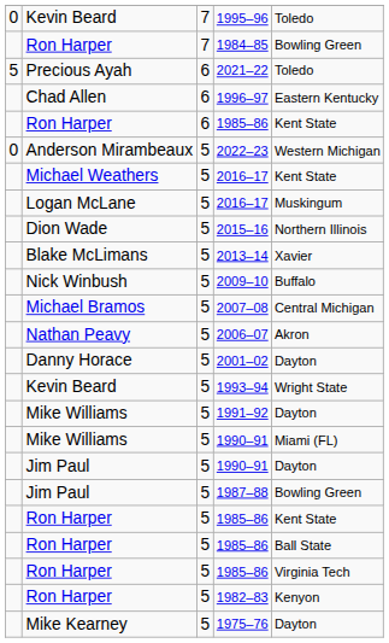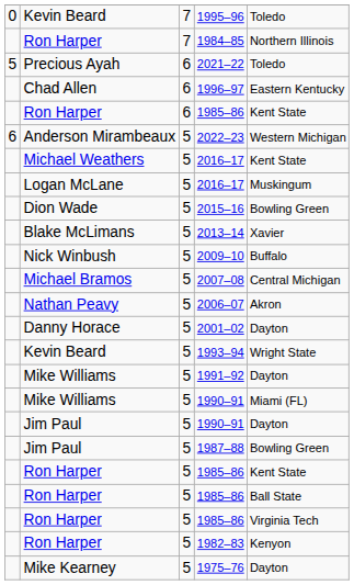 <table class="wikitable">
 <tr>
 </tr>
 <tr>
 <td>0</td>
 <td>Kevin Beard</td>
 <td>7</td>
 <td style="font-size:80%;"><a href='#'>1995–96</a></td>
 <td style="font-size:80%;">Toledo</td>
 </tr>
 <tr>
 <td></td>
 <td><a href='#'>Ron Harper</a></td>
 <td>7</td>
 <td style="font-size:80%;"><a href='#'>1984–85</a></td>
-<td style="font-size:80%;">Bowling Green</td>
+<td style="font-size:80%;">Northern Illinois</td>
 </tr>
 <tr>
 <td>5</td>
 <td>Precious Ayah</td>
 <td>6</td>
 <td style="font-size:80%;"><a href='#'>2021–22</a></td>
 <td style="font-size:80%;">Toledo</td>
 </tr>
 <tr>
 <td></td>
 <td>Chad Allen</td>
 <td>6</td>
 <td style="font-size:80%;"><a href='#'>1996–97</a></td>
 <td style="font-size:80%;">Eastern Kentucky</td>
 </tr>
 <tr>
 <td></td>
 <td><a href='#'>Ron Harper</a></td>
 <td>6</td>
 <td style="font-size:80%;"><a href='#'>1985–86</a></td>
 <td style="font-size:80%;">Kent State</td>
 </tr>
 <tr>
-<td>0</td>
+<td>6</td>
 <td>Anderson Mirambeaux</td>
 <td>5</td>
 <td style="font-size:80%;"><a href='#'>2022–23</a></td>
 <td style="font-size:80%;">Western Michigan</td>
 </tr>
 <tr>
 <td></td>
 <td><a href='#'>Michael Weathers</a></td>
 <td>5</td>
 <td style="font-size:80%;"><a href='#'>2016–17</a></td>
 <td style="font-size:80%;">Kent State</td>
 </tr>
 <tr>
 <td></td>
 <td>Logan McLane</td>
 <td>5</td>
 <td style="font-size:80%;"><a href='#'>2016–17</a></td>
 <td style="font-size:80%;">Muskingum</td>
 </tr>
 <tr>
 <td></td>
 <td>Dion Wade</td>
 <td>5</td>
 <td style="font-size:80%;"><a href='#'>2015–16</a></td>
-<td style="font-size:80%;">Northern Illinois</td>
+<td style="font-size:80%;">Bowling Green</td>
 </tr>
 <tr>
 <td></td>
 <td>Blake McLimans</td>
 <td>5</td>
 <td style="font-size:80%;"><a href='#'>2013–14</a></td>
 <td style="font-size:80%;">Xavier</td>
 </tr>
 <tr>
 <td></td>
 <td>Nick Winbush</td>
 <td>5</td>
 <td style="font-size:80%;"><a href='#'>2009–10</a></td>
 <td style="font-size:80%;">Buffalo</td>
 </tr>
 <tr>
 <td></td>
 <td><a href='#'>Michael Bramos</a></td>
 <td>5</td>
 <td style="font-size:80%;"><a href='#'>2007–08</a></td>
 <td style="font-size:80%;">Central Michigan</td>
 </tr>
 <tr>
 <td></td>
 <td><a href='#'>Nathan Peavy</a></td>
 <td>5</td>
 <td style="font-size:80%;"><a href='#'>2006–07</a></td>
 <td style="font-size:80%;">Akron</td>
 </tr>
 <tr>
 <td></td>
 <td>Danny Horace</td>
 <td>5</td>
 <td style="font-size:80%;"><a href='#'>2001–02</a></td>
 <td style="font-size:80%;">Dayton</td>
 </tr>
 <tr>
 <td></td>
 <td>Kevin Beard</td>
 <td>5</td>
 <td style="font-size:80%;"><a href='#'>1993–94</a></td>
 <td style="font-size:80%;">Wright State</td>
 </tr>
 <tr>
 <td></td>
 <td>Mike Williams</td>
 <td>5</td>
 <td style="font-size:80%;"><a href='#'>1991–92</a></td>
 <td style="font-size:80%;">Dayton</td>
 </tr>
 <tr>
 <td></td>
 <td>Mike Williams</td>
 <td>5</td>
 <td style="font-size:80%;"><a href='#'>1990–91</a></td>
 <td style="font-size:80%;">Miami (FL)</td>
 </tr>
 <tr>
 <td></td>
 <td>Jim Paul</td>
 <td>5</td>
 <td style="font-size:80%;"><a href='#'>1990–91</a></td>
 <td style="font-size:80%;">Dayton</td>
 </tr>
 <tr>
 <td></td>
 <td>Jim Paul</td>
 <td>5</td>
 <td style="font-size:80%;"><a href='#'>1987–88</a></td>
 <td style="font-size:80%;">Bowling Green</td>
 </tr>
 <tr>
 <td></td>
 <td><a href='#'>Ron Harper</a></td>
 <td>5</td>
 <td style="font-size:80%;"><a href='#'>1985–86</a></td>
 <td style="font-size:80%;">Kent State</td>
 </tr>
 <tr>
 <td></td>
 <td><a href='#'>Ron Harper</a></td>
 <td>5</td>
 <td style="font-size:80%;"><a href='#'>1985–86</a></td>
 <td style="font-size:80%;">Ball State</td>
 </tr>
 <tr>
 <td></td>
 <td><a href='#'>Ron Harper</a></td>
 <td>5</td>
 <td style="font-size:80%;"><a href='#'>1985–86</a></td>
 <td style="font-size:80%;">Virginia Tech</td>
 </tr>
 <tr>
 <td></td>
 <td><a href='#'>Ron Harper</a></td>
 <td>5</td>
 <td style="font-size:80%;"><a href='#'>1982–83</a></td>
 <td style="font-size:80%;">Kenyon</td>
 </tr>
 <tr>
 <td></td>
 <td>Mike Kearney</td>
 <td>5</td>
 <td style="font-size:80%;"><a href='#'>1975–76</a></td>
 <td style="font-size:80%;">Dayton</td>
 </tr>
 </table>
